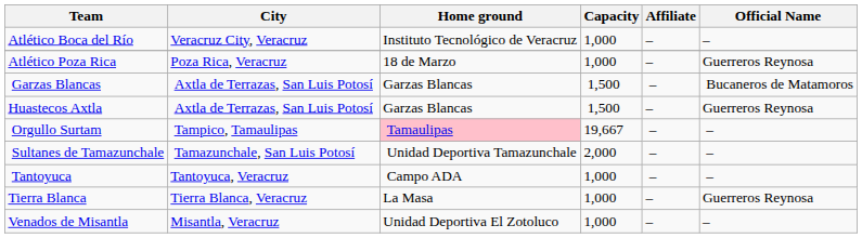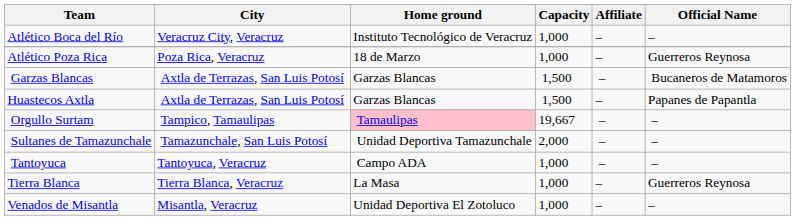 <table class="wikitable sortable">
 <tr>
 <th>Team</th>
 <th>City</th>
 <th>Home ground</th>
 <th>Capacity</th>
 <th>Affiliate</th>
 <th>Official Name</th>
 </tr>
 <tr>
 <td><a href='#'>Atlético Boca del Río</a></td>
 <td><a href='#'>Veracruz City</a>, <a href='#'>Veracruz</a></td>
 <td>Instituto Tecnológico de Veracruz</td>
 <td>1,000</td>
 <td>–</td>
 <td>–</td>
 </tr>
 <tr>
 </tr>
 <tr>
 <td><a href='#'>Atlético Poza Rica</a></td>
 <td><a href='#'>Poza Rica</a>, <a href='#'>Veracruz</a></td>
 <td>18 de Marzo</td>
 <td>1,000</td>
 <td>–</td>
 <td>Guerreros Reynosa</td>
 </tr>
 <tr>
 <td> <a href='#'>Garzas Blancas</a> </td>
 <td> <a href='#'>Axtla de Terrazas</a>, <a href='#'>San Luis Potosí</a> </td>
 <td>Garzas Blancas</td>
 <td> 1,500</td>
 <td> – </td>
 <td> Bucaneros de Matamoros</td>
 </tr>
 <tr>
 <td><a href='#'>Huastecos Axtla</a></td>
 <td> <a href='#'>Axtla de Terrazas</a>, <a href='#'>San Luis Potosí</a> </td>
 <td>Garzas Blancas</td>
 <td> 1,500</td>
 <td>–</td>
-<td>Guerreros Reynosa</td>
+<td>Papanes de Papantla</td>
 </tr>
 <tr>
 <td> <a href='#'>Orgullo Surtam</a> </td>
 <td> <a href='#'>Tampico</a>, <a href='#'>Tamaulipas</a> </td>
 <td style="background: pink;"> <a href='#'>Tamaulipas</a> </td>
 <td>19,667</td>
 <td> – </td>
 <td> –</td>
 </tr>
 <tr>
 <td> <a href='#'>Sultanes de Tamazunchale</a></td>
 <td> <a href='#'>Tamazunchale</a>, <a href='#'>San Luis Potosí</a> </td>
 <td> Unidad Deportiva Tamazunchale</td>
 <td>2,000</td>
 <td> – </td>
 <td> –</td>
 </tr>
 <tr>
 <td> <a href='#'>Tantoyuca</a> </td>
 <td><a href='#'>Tantoyuca</a>, <a href='#'>Veracruz</a> </td>
 <td> Campo ADA</td>
 <td>1,000</td>
 <td> – </td>
 <td> –</td>
 </tr>
 <tr>
 <td><a href='#'>Tierra Blanca</a></td>
 <td><a href='#'>Tierra Blanca</a>, <a href='#'>Veracruz</a></td>
 <td>La Masa</td>
 <td>1,000</td>
 <td>–</td>
 <td>Guerreros Reynosa</td>
 </tr>
 <tr>
 <td><a href='#'>Venados de Misantla</a></td>
 <td><a href='#'>Misantla</a>, <a href='#'>Veracruz</a></td>
 <td>Unidad Deportiva El Zotoluco</td>
 <td>1,000</td>
 <td>–</td>
 <td>–</td>
 </tr>
 </table>
